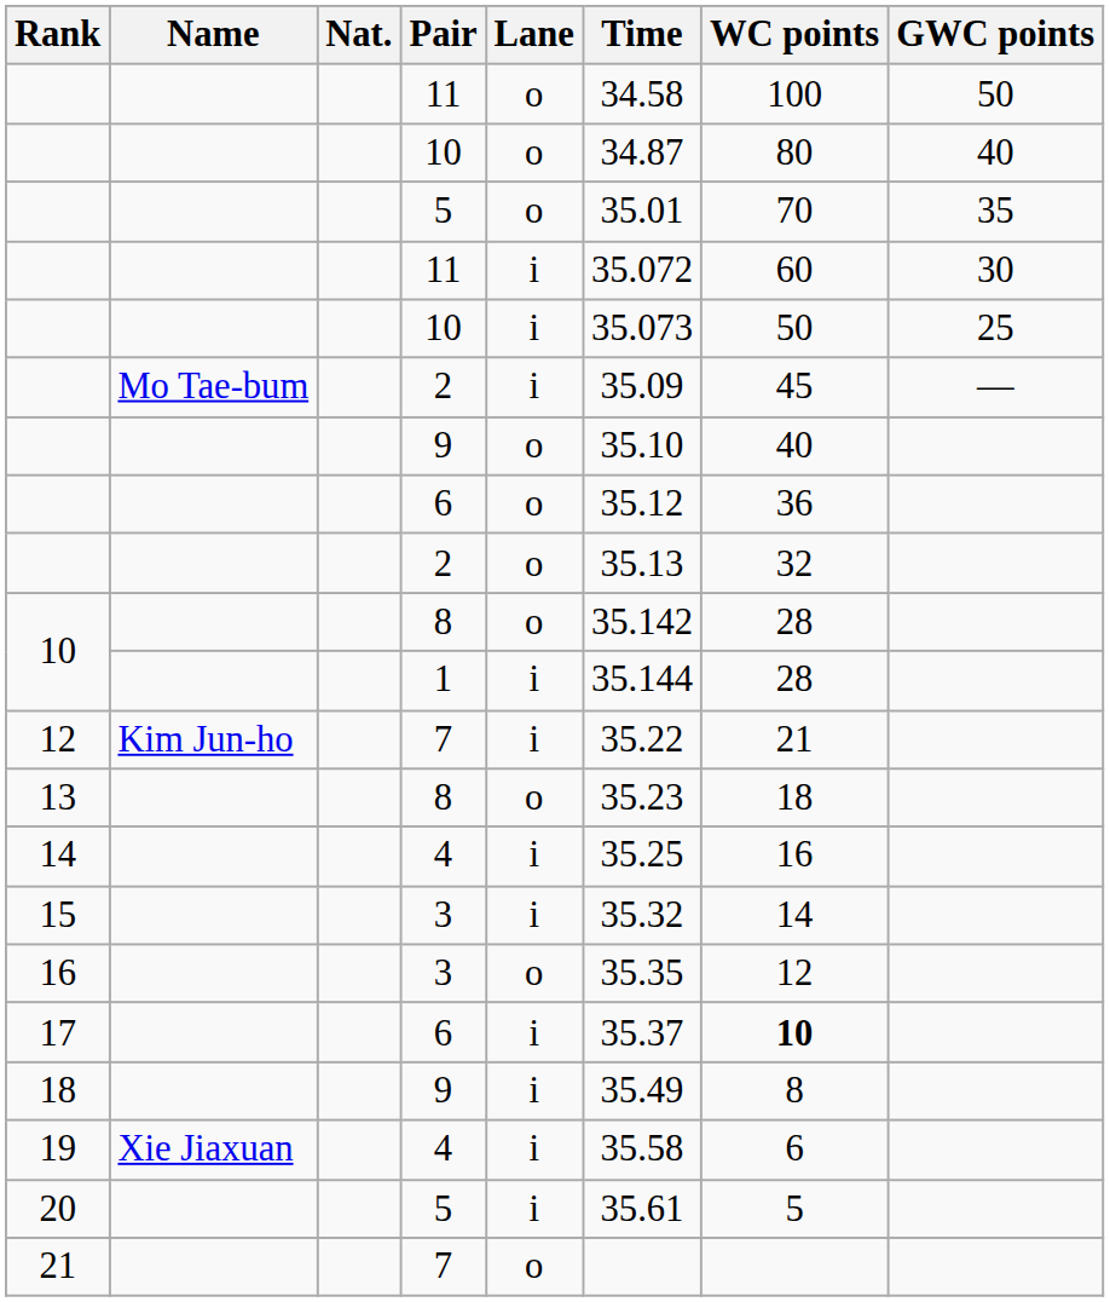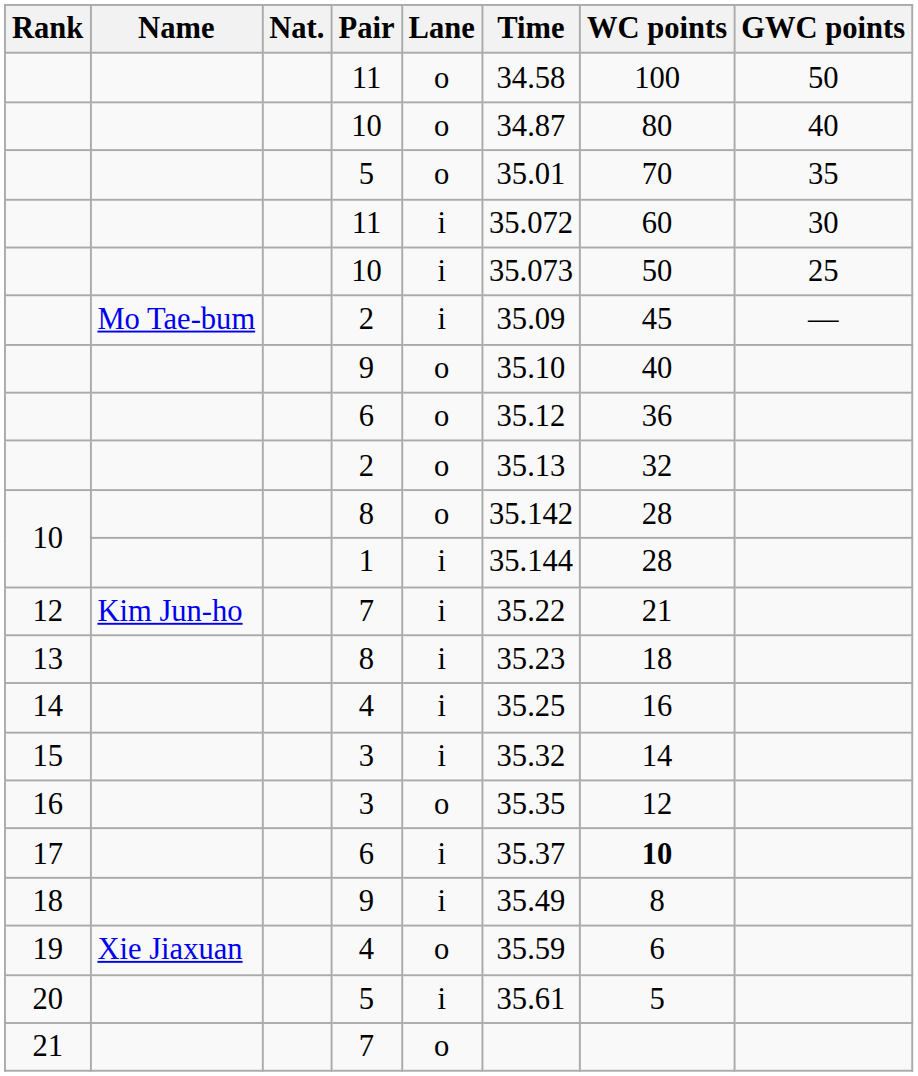 <table class="wikitable sortable" style="text-align:center">
 <tr>
 <th>Rank</th>
 <th>Name</th>
 <th>Nat.</th>
 <th>Pair</th>
 <th>Lane</th>
 <th>Time</th>
 <th>WC points</th>
 <th>GWC points</th>
 </tr>
 <tr>
 <td></td>
 <td align=left></td>
 <td></td>
 <td>11</td>
 <td>o</td>
 <td>34.58</td>
 <td>100</td>
 <td>50</td>
 </tr>
 <tr>
 <td></td>
 <td align=left></td>
 <td></td>
 <td>10</td>
 <td>o</td>
 <td>34.87</td>
 <td>80</td>
 <td>40</td>
 </tr>
 <tr>
 <td></td>
 <td align=left></td>
 <td></td>
 <td>5</td>
 <td>o</td>
 <td>35.01</td>
 <td>70</td>
 <td>35</td>
 </tr>
 <tr>
 <td></td>
 <td align=left></td>
 <td></td>
 <td>11</td>
 <td>i</td>
 <td>35.072</td>
 <td>60</td>
 <td>30</td>
 </tr>
 <tr>
 <td></td>
 <td align=left></td>
 <td></td>
 <td>10</td>
 <td>i</td>
 <td>35.073</td>
 <td>50</td>
 <td>25</td>
 </tr>
 <tr>
 <td></td>
 <td align=left><a href='#'>Mo Tae-bum</a></td>
 <td></td>
 <td>2</td>
 <td>i</td>
 <td>35.09</td>
 <td>45</td>
 <td>—</td>
 </tr>
 <tr>
 <td></td>
 <td align=left></td>
 <td></td>
 <td>9</td>
 <td>o</td>
 <td>35.10</td>
 <td>40</td>
 <td></td>
 </tr>
 <tr>
 <td></td>
 <td align=left></td>
 <td></td>
 <td>6</td>
 <td>o</td>
 <td>35.12</td>
 <td>36</td>
 <td></td>
 </tr>
 <tr>
 <td></td>
 <td align=left></td>
 <td></td>
 <td>2</td>
 <td>o</td>
 <td>35.13</td>
 <td>32</td>
 <td></td>
 </tr>
 <tr>
 <td rowspan=2>10</td>
 <td align=left></td>
 <td></td>
 <td>8</td>
 <td>o</td>
 <td>35.142</td>
 <td>28</td>
 <td></td>
 </tr>
 <tr>
 <td align=left></td>
 <td></td>
 <td>1</td>
 <td>i</td>
 <td>35.144</td>
 <td>28</td>
 <td></td>
 </tr>
 <tr>
 <td>12</td>
 <td align=left><a href='#'>Kim Jun-ho</a></td>
 <td></td>
 <td>7</td>
 <td>i</td>
 <td>35.22</td>
 <td>21</td>
 <td></td>
 </tr>
 <tr>
 <td>13</td>
 <td align=left></td>
 <td></td>
 <td>8</td>
-<td>o</td>
+<td>i</td>
 <td>35.23</td>
 <td>18</td>
 <td></td>
 </tr>
 <tr>
 <td>14</td>
 <td align=left></td>
 <td></td>
 <td>4</td>
 <td>i</td>
 <td>35.25</td>
 <td>16</td>
 <td></td>
 </tr>
 <tr>
 <td>15</td>
 <td align=left></td>
 <td></td>
 <td>3</td>
 <td>i</td>
 <td>35.32</td>
 <td>14</td>
 <td></td>
 </tr>
 <tr>
 <td>16</td>
 <td align=left></td>
 <td></td>
 <td>3</td>
 <td>o</td>
 <td>35.35</td>
 <td>12</td>
 <td></td>
 </tr>
 <tr>
 <td>17</td>
 <td align=left></td>
 <td></td>
 <td>6</td>
 <td>i</td>
 <td>35.37</td>
 <td><strong>10</strong></td>
 <td></td>
 </tr>
 <tr>
 <td>18</td>
 <td align=left></td>
 <td></td>
 <td>9</td>
 <td>i</td>
 <td>35.49</td>
 <td>8</td>
 <td></td>
 </tr>
 <tr>
 <td>19</td>
 <td align=left><a href='#'>Xie Jiaxuan</a></td>
 <td></td>
 <td>4</td>
-<td>i</td>
-<td>35.58</td>
+<td>o</td>
+<td>35.59</td>
 <td>6</td>
 <td></td>
 </tr>
 <tr>
 <td>20</td>
 <td align=left></td>
 <td></td>
 <td>5</td>
 <td>i</td>
 <td>35.61</td>
 <td>5</td>
 <td></td>
 </tr>
 <tr>
 <td>21</td>
 <td align=left></td>
 <td></td>
 <td>7</td>
 <td>o</td>
 <td></td>
 <td></td>
 <td></td>
 </tr>
 </table>
